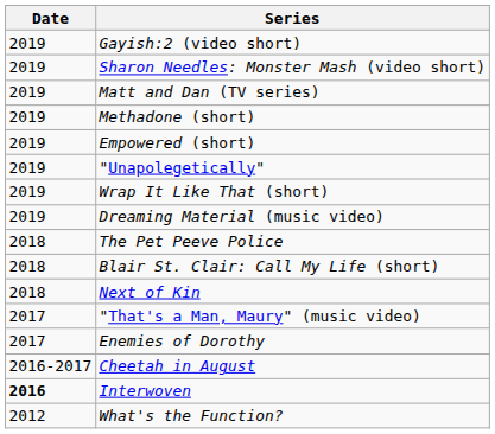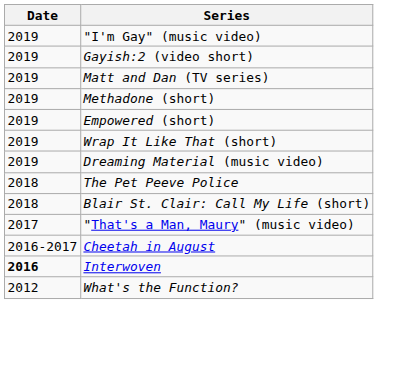 <table class="wikitable sortable">
 <tr>
 <th>Date</th>
 <th>Series</th>
 </tr>
 <tr>
 <td>2019</td>
-<td><em>Gayish:2</em> (video short)</td>
+<td>"I'm Gay" (music video)</td>
 </tr>
 <tr>
 <td>2019</td>
-<td><em><a href='#'>Sharon Needles</a>: Monster Mash</em> (video short)</td>
+<td><em>Gayish:2</em> (video short)</td>
 </tr>
 <tr>
 <td>2019</td>
 <td><em>Matt and Dan</em> (TV series)</td>
 </tr>
 <tr>
 <td>2019</td>
 <td><em>Methadone</em> (short)</td>
 </tr>
 <tr>
 <td>2019</td>
 <td><em>Empowered</em> (short)</td>
-</tr>
-<tr>
-<td>2019</td>
-<td>"<a href='#'>Unapolegetically</a>"</td>
 </tr>
 <tr>
 <td>2019</td>
 <td><em>Wrap It Like That</em> (short)</td>
 </tr>
 <tr>
 <td>2019</td>
 <td><em>Dreaming Material</em> (music video)</td>
 </tr>
 <tr>
 <td>2018</td>
 <td><em>The Pet Peeve Police</em></td>
 </tr>
 <tr>
 <td>2018</td>
 <td><em>Blair St. Clair: Call My Life</em> (short)</td>
 </tr>
 <tr>
-<td>2018</td>
-<td><em><a href='#'>Next of Kin</a></em></td>
-</tr>
-<tr>
 <td>2017</td>
 <td>"<a href='#'>That's a Man, Maury</a>" (music video)</td>
-</tr>
-<tr>
-<td>2017</td>
-<td><em>Enemies of Dorothy</em></td>
 </tr>
 <tr>
 <td>2016-2017</td>
 <td><em><a href='#'>Cheetah in August</a></em></td>
 </tr>
 <tr>
 <td><strong>2016</strong></td>
 <td><em><a href='#'>Interwoven</a></em></td>
 </tr>
 <tr>
 <td>2012</td>
 <td><em>What's the Function?</em></td>
 </tr>
 </table>
